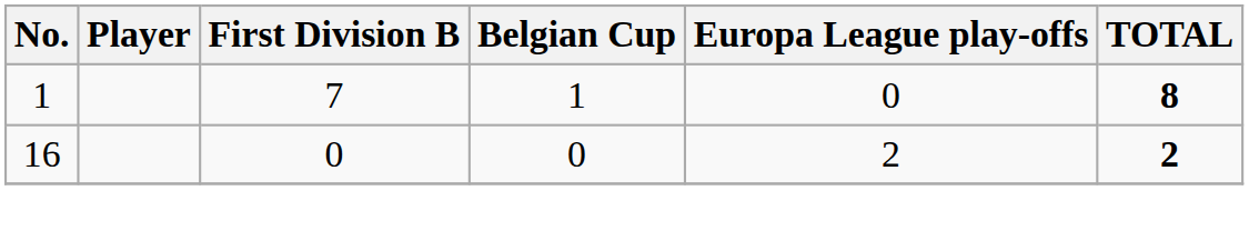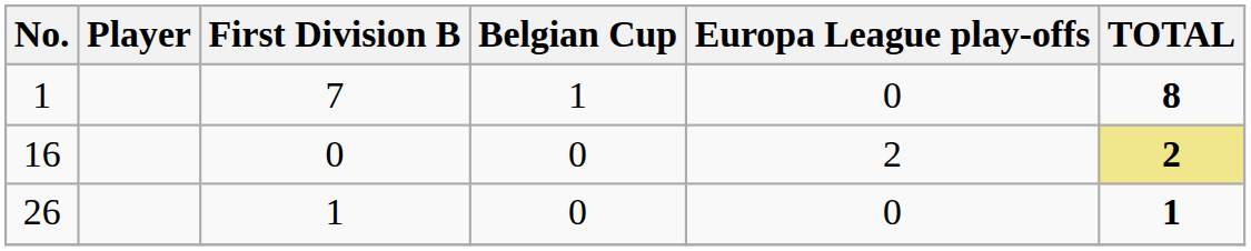 <table class="wikitable sortable alternance"  style="text-align:center">
 <tr>
 <th><strong>No.</strong></th>
 <th><strong>Player</strong></th>
 <th>First Division B</th>
 <th>Belgian Cup</th>
 <th>Europa League play-offs</th>
 <th>TOTAL</th>
 </tr>
 <tr>
 <td>1</td>
 <td align=left> </td>
 <td>7</td>
 <td>1</td>
 <td>0</td>
 <td><strong>8</strong></td>
 </tr>
 <tr>
 <td>16</td>
 <td align=left> </td>
 <td>0</td>
 <td>0</td>
 <td>2</td>
-<td><strong>2</strong></td>
+<td style="background: khaki;"><strong>2</strong></td>
+</tr>
+<tr>
+<td>26</td>
+<td align=left> </td>
+<td>1</td>
+<td>0</td>
+<td>0</td>
+<td><strong>1</strong></td>
 </tr>
 <tr>
 </tr>
 </table>
